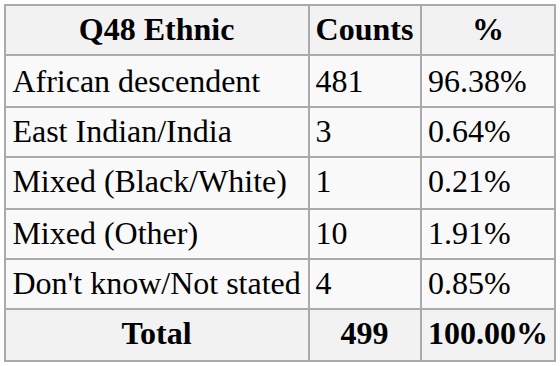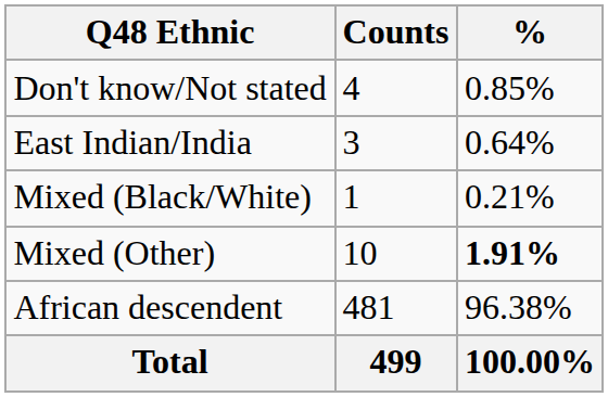 <table class="wikitable sortable">
 <tr>
 <th>Q48 Ethnic</th>
 <th>Counts</th>
 <th>%</th>
 </tr>
 <tr>
-<td>African descendent</td>
-<td>481</td>
-<td>96.38%</td>
+<td>Don't know/Not stated</td>
+<td>4</td>
+<td>0.85%</td>
 </tr>
 <tr>
 <td>East Indian/India</td>
 <td>3</td>
 <td>0.64%</td>
 </tr>
 <tr>
 <td>Mixed (Black/White)</td>
 <td>1</td>
 <td>0.21%</td>
 </tr>
 <tr>
 <td>Mixed (Other)</td>
 <td>10</td>
-<td>1.91%</td>
+<td><strong>1.91%</strong></td>
 </tr>
 <tr>
-<td>Don't know/Not stated</td>
-<td>4</td>
-<td>0.85%</td>
+<td>African descendent</td>
+<td>481</td>
+<td>96.38%</td>
 </tr>
 <tr>
 <th>Total</th>
 <th>499</th>
 <th>100.00%</th>
 </tr>
 </table>
